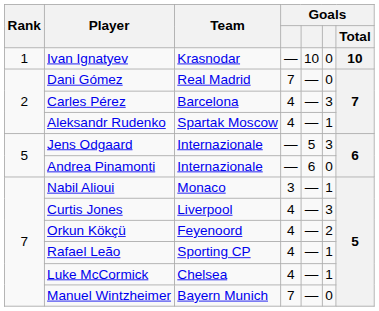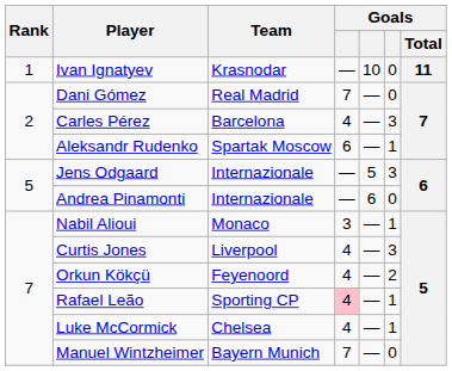 <table class="wikitable" style="text-align:center">
 <tr>
 <th rowspan=2>Rank</th>
 <th rowspan=2>Player</th>
 <th rowspan=2>Team</th>
 <th colspan=4>Goals</th>
 </tr>
 <tr>
 <th></th>
 <th></th>
 <th></th>
 <th>Total</th>
 </tr>
 <tr>
 <td>1</td>
 <td align=left> <a href='#'>Ivan Ignatyev</a></td>
 <td align=left> <a href='#'>Krasnodar</a></td>
 <td>—</td>
 <td>10</td>
 <td>0</td>
-<th>10</th>
+<th>11</th>
 </tr>
 <tr>
 <td rowspan=3>2</td>
 <td align=left> <a href='#'>Dani Gómez</a></td>
 <td align=left> <a href='#'>Real Madrid</a></td>
 <td>7</td>
 <td>—</td>
 <td>0</td>
 <th rowspan=3>7</th>
 </tr>
 <tr>
 <td align=left> <a href='#'>Carles Pérez</a></td>
 <td align=left> <a href='#'>Barcelona</a></td>
 <td>4</td>
 <td>—</td>
 <td>3</td>
 </tr>
 <tr>
 <td align=left> <a href='#'>Aleksandr Rudenko</a></td>
 <td align=left> <a href='#'>Spartak Moscow</a></td>
-<td>4</td>
+<td>6</td>
 <td>—</td>
 <td>1</td>
 </tr>
 <tr>
 <td rowspan=2>5</td>
 <td align=left> <a href='#'>Jens Odgaard</a></td>
 <td align=left> <a href='#'>Internazionale</a></td>
 <td>—</td>
 <td>5</td>
 <td>3</td>
 <th rowspan=2>6</th>
 </tr>
 <tr>
 <td align=left> <a href='#'>Andrea Pinamonti</a></td>
 <td align=left> <a href='#'>Internazionale</a></td>
 <td>—</td>
 <td>6</td>
 <td>0</td>
 </tr>
 <tr>
 <td rowspan=6>7</td>
 <td align=left> <a href='#'>Nabil Alioui</a></td>
 <td align=left> <a href='#'>Monaco</a></td>
 <td>3</td>
 <td>—</td>
 <td>1</td>
 <th rowspan=6>5</th>
 </tr>
 <tr>
 <td align=left> <a href='#'>Curtis Jones</a></td>
 <td align=left> <a href='#'>Liverpool</a></td>
 <td>4</td>
 <td>—</td>
 <td>3</td>
 </tr>
 <tr>
 <td align=left> <a href='#'>Orkun Kökçü</a></td>
 <td align=left> <a href='#'>Feyenoord</a></td>
 <td>4</td>
 <td>—</td>
 <td>2</td>
 </tr>
 <tr>
 <td align=left> <a href='#'>Rafael Leão</a></td>
 <td align=left> <a href='#'>Sporting CP</a></td>
-<td>4</td>
+<td style="background: pink;">4</td>
 <td>—</td>
 <td>1</td>
 </tr>
 <tr>
 <td align=left> <a href='#'>Luke McCormick</a></td>
 <td align=left> <a href='#'>Chelsea</a></td>
 <td>4</td>
 <td>—</td>
 <td>1</td>
 </tr>
 <tr>
 <td align=left> <a href='#'>Manuel Wintzheimer</a></td>
 <td align=left> <a href='#'>Bayern Munich</a></td>
 <td>7</td>
 <td>—</td>
 <td>0</td>
 </tr>
 </table>
